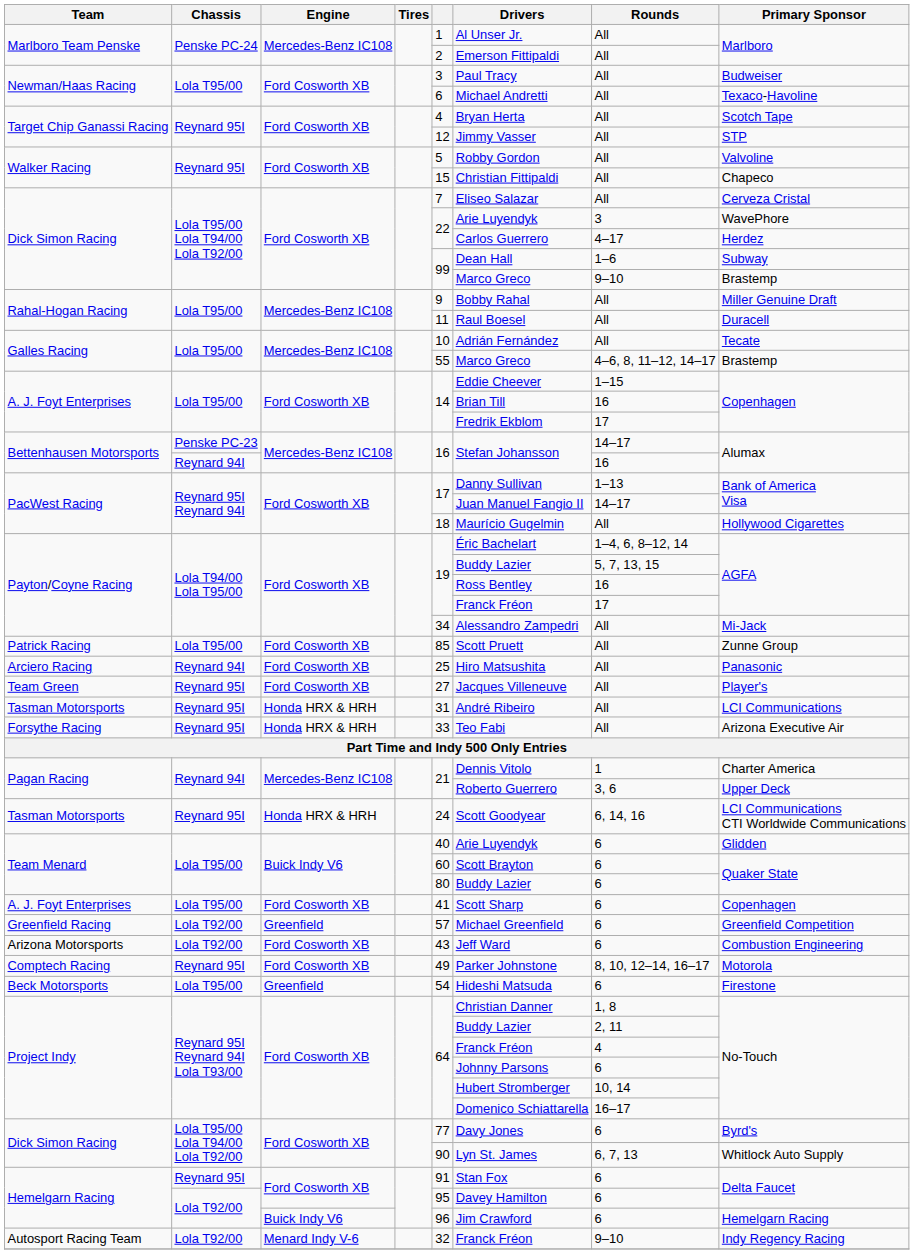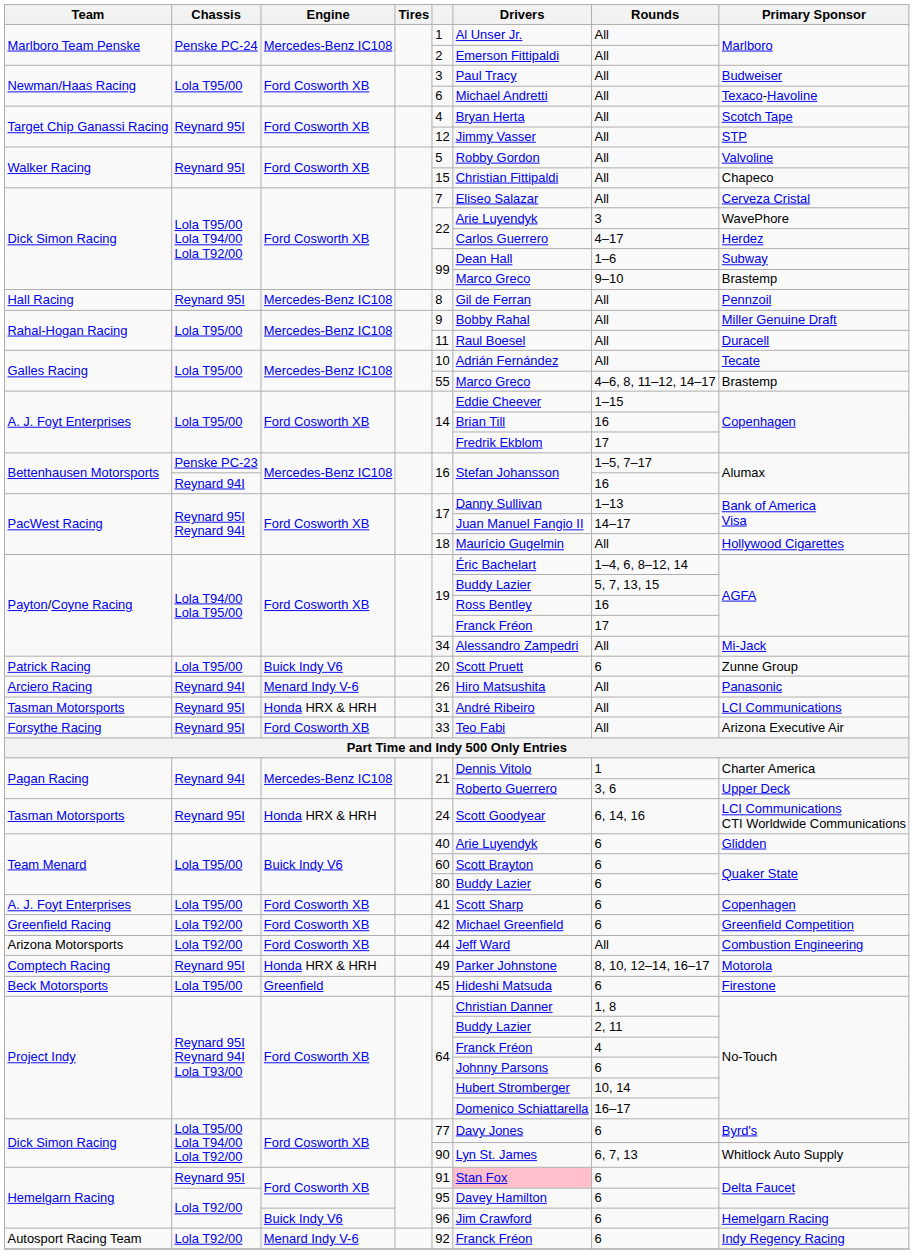 <table class="wikitable sortable" style="font-size:85%;">
 <tr>
 <th>Team</th>
 <th>Chassis</th>
 <th>Engine</th>
 <th>Tires</th>
 <th></th>
 <th>Drivers</th>
 <th>Rounds</th>
 <th>Primary Sponsor</th>
 </tr>
 <tr>
 <td rowspan="2"><a href='#'>Marlboro Team Penske</a></td>
 <td rowspan="2"><a href='#'>Penske PC-24</a></td>
 <td rowspan="2"><a href='#'>Mercedes-Benz IC108</a></td>
 <td rowspan="2"></td>
 <td>1</td>
 <td> <a href='#'>Al Unser Jr.</a></td>
 <td>All</td>
 <td rowspan="2"><a href='#'>Marlboro</a></td>
 </tr>
 <tr>
 <td>2</td>
 <td> <a href='#'>Emerson Fittipaldi</a></td>
 <td>All</td>
 </tr>
 <tr>
 <td rowspan="2"><a href='#'>Newman/Haas Racing</a></td>
 <td rowspan="2"><a href='#'>Lola T95/00</a></td>
 <td rowspan="2"><a href='#'>Ford Cosworth XB</a></td>
 <td rowspan="2"></td>
 <td>3</td>
 <td> <a href='#'>Paul Tracy</a></td>
 <td>All</td>
 <td><a href='#'>Budweiser</a></td>
 </tr>
 <tr>
 <td>6</td>
 <td> <a href='#'>Michael Andretti</a></td>
 <td>All</td>
 <td><a href='#'>Texaco</a>-<a href='#'>Havoline</a></td>
 </tr>
 <tr>
 <td rowspan="2"><a href='#'>Target Chip Ganassi Racing</a></td>
 <td rowspan="2"><a href='#'>Reynard 95I</a></td>
 <td rowspan="2"><a href='#'>Ford Cosworth XB</a></td>
 <td rowspan="2"></td>
 <td>4</td>
 <td> <a href='#'>Bryan Herta</a></td>
 <td>All</td>
 <td><a href='#'>Scotch Tape</a></td>
 </tr>
 <tr>
 <td>12</td>
 <td> <a href='#'>Jimmy Vasser</a></td>
 <td>All</td>
 <td><a href='#'>STP</a></td>
 </tr>
 <tr>
 <td rowspan="2"><a href='#'>Walker Racing</a></td>
 <td rowspan="2"><a href='#'>Reynard 95I</a></td>
 <td rowspan="2"><a href='#'>Ford Cosworth XB</a></td>
 <td rowspan="2"></td>
 <td>5</td>
 <td> <a href='#'>Robby Gordon</a></td>
 <td>All</td>
 <td><a href='#'>Valvoline</a></td>
 </tr>
 <tr>
 <td>15</td>
 <td> <a href='#'>Christian Fittipaldi</a></td>
 <td>All</td>
 <td>Chapeco</td>
 </tr>
 <tr>
 <td rowspan="5"><a href='#'>Dick Simon Racing</a></td>
 <td rowspan="5"><a href='#'>Lola T95/00</a><br> <a href='#'>Lola T94/00</a><br> <a href='#'>Lola T92/00</a></td>
 <td rowspan="5"><a href='#'>Ford Cosworth XB</a></td>
 <td rowspan="5"></td>
 <td>7</td>
 <td> <a href='#'>Eliseo Salazar</a></td>
 <td>All</td>
 <td><a href='#'>Cerveza Cristal</a></td>
 </tr>
 <tr>
 <td rowspan="2">22</td>
 <td> <a href='#'>Arie Luyendyk</a></td>
 <td>3</td>
 <td>WavePhore</td>
 </tr>
 <tr>
 <td> <a href='#'>Carlos Guerrero</a></td>
 <td>4–17</td>
 <td><a href='#'>Herdez</a></td>
 </tr>
 <tr>
 <td rowspan="2">99</td>
 <td> <a href='#'>Dean Hall</a></td>
 <td>1–6</td>
 <td><a href='#'>Subway</a></td>
 </tr>
 <tr>
 <td> <a href='#'>Marco Greco</a></td>
 <td>9–10</td>
 <td>Brastemp</td>
 </tr>
 <tr>
+<td><a href='#'>Hall Racing</a></td>
+<td><a href='#'>Reynard 95I</a></td>
+<td><a href='#'>Mercedes-Benz IC108</a></td>
+<td></td>
+<td>8</td>
+<td> <a href='#'>Gil de Ferran</a></td>
+<td>All</td>
+<td><a href='#'>Pennzoil</a></td>
+</tr>
+<tr>
 <td rowspan="2"><a href='#'>Rahal-Hogan Racing</a></td>
 <td rowspan="2"><a href='#'>Lola T95/00</a></td>
 <td rowspan="2"><a href='#'>Mercedes-Benz IC108</a></td>
 <td rowspan="2"></td>
 <td>9</td>
 <td> <a href='#'>Bobby Rahal</a></td>
 <td>All</td>
 <td><a href='#'>Miller Genuine Draft</a></td>
 </tr>
 <tr>
 <td>11</td>
 <td> <a href='#'>Raul Boesel</a></td>
 <td>All</td>
 <td><a href='#'>Duracell</a></td>
 </tr>
 <tr>
 <td rowspan="2"><a href='#'>Galles Racing</a></td>
 <td rowspan="2"><a href='#'>Lola T95/00</a></td>
 <td rowspan="2"><a href='#'>Mercedes-Benz IC108</a></td>
 <td rowspan="2"></td>
 <td>10</td>
 <td> <a href='#'>Adrián Fernández</a></td>
 <td>All</td>
 <td><a href='#'>Tecate</a></td>
 </tr>
 <tr>
 <td>55</td>
 <td> <a href='#'>Marco Greco</a></td>
 <td>4–6, 8, 11–12, 14–17</td>
 <td>Brastemp</td>
 </tr>
 <tr>
 <td rowspan="3"><a href='#'>A. J. Foyt Enterprises</a></td>
 <td rowspan="3"><a href='#'>Lola T95/00</a></td>
 <td rowspan="3"><a href='#'>Ford Cosworth XB</a></td>
 <td rowspan="3"></td>
 <td rowspan=3>14</td>
 <td> <a href='#'>Eddie Cheever</a></td>
 <td>1–15</td>
 <td rowspan=3><a href='#'>Copenhagen</a></td>
 </tr>
 <tr>
 <td> <a href='#'>Brian Till</a></td>
 <td>16</td>
 </tr>
 <tr>
 <td> <a href='#'>Fredrik Ekblom</a></td>
 <td>17</td>
 </tr>
 <tr>
 <td rowspan=2><a href='#'>Bettenhausen Motorsports</a></td>
 <td><a href='#'>Penske PC-23</a></td>
 <td rowspan=2><a href='#'>Mercedes-Benz IC108</a></td>
 <td rowspan=2></td>
 <td rowspan=2>16</td>
 <td rowspan=2> <a href='#'>Stefan Johansson</a></td>
-<td>14–17</td>
+<td>1–5, 7–17</td>
 <td rowspan=2>Alumax</td>
 </tr>
 <tr>
 <td><a href='#'>Reynard 94I</a></td>
 <td>16</td>
 </tr>
 <tr>
 <td rowspan="3"><a href='#'>PacWest Racing</a></td>
 <td rowspan="3"><a href='#'>Reynard 95I</a><br><a href='#'>Reynard 94I</a></td>
 <td rowspan="3"><a href='#'>Ford Cosworth XB</a></td>
 <td rowspan="3"></td>
 <td rowspan=2>17</td>
 <td> <a href='#'>Danny Sullivan</a></td>
 <td>1–13</td>
 <td rowspan=2><a href='#'>Bank of America</a> <small></small><br><a href='#'>Visa</a> <small></small></td>
 </tr>
 <tr>
 <td> <a href='#'>Juan Manuel Fangio II</a></td>
 <td>14–17</td>
 </tr>
 <tr>
 <td>18</td>
 <td> <a href='#'>Maurício Gugelmin</a></td>
 <td>All</td>
 <td><a href='#'>Hollywood Cigarettes</a></td>
 </tr>
 <tr>
 <td rowspan="5"><a href='#'>Payton</a>/<a href='#'>Coyne Racing</a></td>
 <td rowspan="5"><a href='#'>Lola T94/00</a><br><a href='#'>Lola T95/00</a></td>
 <td rowspan="5"><a href='#'>Ford Cosworth XB</a></td>
 <td rowspan="5"></td>
 <td rowspan=4>19</td>
 <td> <a href='#'>Éric Bachelart</a></td>
 <td>1–4, 6, 8–12, 14</td>
 <td rowspan=4><a href='#'>AGFA</a></td>
 </tr>
 <tr>
 <td> <a href='#'>Buddy Lazier</a></td>
 <td>5, 7, 13, 15</td>
 </tr>
 <tr>
 <td> <a href='#'>Ross Bentley</a></td>
 <td>16</td>
 </tr>
 <tr>
 <td> <a href='#'>Franck Fréon</a></td>
 <td>17</td>
 </tr>
 <tr>
 <td>34</td>
 <td> <a href='#'>Alessandro Zampedri</a></td>
 <td>All</td>
 <td><a href='#'>Mi-Jack</a></td>
 </tr>
 <tr>
 <td><a href='#'>Patrick Racing</a></td>
 <td><a href='#'>Lola T95/00</a></td>
-<td><a href='#'>Ford Cosworth XB</a></td>
+<td><a href='#'>Buick Indy V6</a></td>
 <td></td>
-<td>85</td>
+<td>20</td>
 <td> <a href='#'>Scott Pruett</a></td>
-<td>All</td>
+<td>6</td>
 <td>Zunne Group</td>
 </tr>
 <tr>
 <td><a href='#'>Arciero Racing</a></td>
 <td><a href='#'>Reynard 94I</a></td>
-<td><a href='#'>Ford Cosworth XB</a></td>
+<td><a href='#'>Menard Indy V-6</a></td>
 <td></td>
-<td>25</td>
+<td>26</td>
 <td> <a href='#'>Hiro Matsushita</a></td>
 <td>All</td>
 <td><a href='#'>Panasonic</a></td>
-</tr>
-<tr>
-<td><a href='#'>Team Green</a></td>
-<td><a href='#'>Reynard 95I</a></td>
-<td><a href='#'>Ford Cosworth XB</a></td>
-<td></td>
-<td>27</td>
-<td> <a href='#'>Jacques Villeneuve</a></td>
-<td>All</td>
-<td><a href='#'>Player's</a></td>
 </tr>
 <tr>
 <td><a href='#'>Tasman Motorsports</a></td>
 <td><a href='#'>Reynard 95I</a></td>
 <td><a href='#'>Honda</a> HRX & HRH</td>
 <td></td>
 <td>31</td>
 <td> <a href='#'>André Ribeiro</a></td>
 <td>All</td>
 <td><a href='#'>LCI Communications</a></td>
 </tr>
 <tr>
 <td><a href='#'>Forsythe Racing</a></td>
 <td><a href='#'>Reynard 95I</a></td>
-<td><a href='#'>Honda</a> HRX & HRH</td>
+<td><a href='#'>Ford Cosworth XB</a></td>
 <td></td>
 <td>33</td>
 <td> <a href='#'>Teo Fabi</a></td>
 <td>All</td>
 <td>Arizona Executive Air</td>
 </tr>
 <tr>
 <th colspan=8>Part Time and Indy 500 Only Entries</th>
 </tr>
 <tr>
 <td rowspan=2><a href='#'>Pagan Racing</a></td>
 <td rowspan=2><a href='#'>Reynard 94I</a></td>
 <td rowspan=2><a href='#'>Mercedes-Benz IC108</a></td>
 <td rowspan=2></td>
 <td rowspan=2>21</td>
 <td> <a href='#'>Dennis Vitolo</a></td>
 <td>1</td>
 <td>Charter America</td>
 </tr>
 <tr>
 <td> <a href='#'>Roberto Guerrero</a></td>
 <td>3, 6</td>
 <td><a href='#'>Upper Deck</a></td>
 </tr>
 <tr>
 <td><a href='#'>Tasman Motorsports</a></td>
 <td><a href='#'>Reynard 95I</a></td>
 <td><a href='#'>Honda</a> HRX & HRH</td>
 <td></td>
 <td>24</td>
 <td> <a href='#'>Scott Goodyear</a></td>
 <td>6, 14, 16</td>
 <td><a href='#'>LCI Communications</a> <small></small><br>CTI Worldwide Communications <small></small></td>
 </tr>
 <tr>
 <td rowspan="3"><a href='#'>Team Menard</a></td>
 <td rowspan="3"><a href='#'>Lola T95/00</a></td>
 <td rowspan="3"><a href='#'>Buick Indy V6</a></td>
 <td rowspan="3"></td>
 <td>40</td>
 <td> <a href='#'>Arie Luyendyk</a></td>
 <td>6</td>
 <td><a href='#'>Glidden</a></td>
 </tr>
 <tr>
 <td>60</td>
 <td> <a href='#'>Scott Brayton</a></td>
 <td>6</td>
 <td rowspan="2"><a href='#'>Quaker State</a></td>
 </tr>
 <tr>
 <td>80</td>
 <td> <a href='#'>Buddy Lazier</a></td>
 <td>6</td>
 </tr>
 <tr>
 <td><a href='#'>A. J. Foyt Enterprises</a></td>
 <td><a href='#'>Lola T95/00</a></td>
 <td><a href='#'>Ford Cosworth XB</a></td>
 <td></td>
 <td>41</td>
 <td> <a href='#'>Scott Sharp</a></td>
 <td>6</td>
 <td><a href='#'>Copenhagen</a></td>
 </tr>
 <tr>
 <td><a href='#'>Greenfield Racing</a></td>
 <td><a href='#'>Lola T92/00</a></td>
-<td><a href='#'>Greenfield</a></td>
+<td><a href='#'>Ford Cosworth XB</a></td>
 <td></td>
-<td>57</td>
+<td>42</td>
 <td> <a href='#'>Michael Greenfield</a></td>
 <td>6</td>
 <td><a href='#'>Greenfield Competition</a></td>
 </tr>
 <tr>
 <td>Arizona Motorsports</td>
 <td><a href='#'>Lola T92/00</a></td>
 <td><a href='#'>Ford Cosworth XB</a></td>
 <td></td>
-<td>43</td>
+<td>44</td>
 <td> <a href='#'>Jeff Ward</a></td>
-<td>6</td>
+<td>All</td>
 <td><a href='#'>Combustion Engineering</a></td>
 </tr>
 <tr>
 <td><a href='#'>Comptech Racing</a></td>
 <td><a href='#'>Reynard 95I</a></td>
-<td><a href='#'>Ford Cosworth XB</a></td>
+<td><a href='#'>Honda</a> HRX & HRH</td>
 <td></td>
 <td>49</td>
 <td> <a href='#'>Parker Johnstone</a></td>
 <td>8, 10, 12–14, 16–17</td>
 <td><a href='#'>Motorola</a></td>
 </tr>
 <tr>
 <td><a href='#'>Beck Motorsports</a></td>
 <td><a href='#'>Lola T95/00</a></td>
 <td><a href='#'>Greenfield</a></td>
 <td></td>
-<td>54</td>
+<td>45</td>
 <td> <a href='#'>Hideshi Matsuda</a></td>
 <td>6</td>
 <td><a href='#'>Firestone</a></td>
 </tr>
 <tr>
 <td rowspan=6><a href='#'>Project Indy</a></td>
 <td rowspan=6><a href='#'>Reynard 95I</a><br><a href='#'>Reynard 94I</a><br><a href='#'>Lola T93/00</a></td>
 <td rowspan=6><a href='#'>Ford Cosworth XB</a></td>
 <td rowspan=6></td>
 <td rowspan=6>64</td>
 <td> <a href='#'>Christian Danner</a></td>
 <td>1, 8</td>
 <td rowspan=6>No-Touch</td>
 </tr>
 <tr>
 <td> <a href='#'>Buddy Lazier</a></td>
 <td>2, 11</td>
 </tr>
 <tr>
 <td> <a href='#'>Franck Fréon</a></td>
 <td>4</td>
 </tr>
 <tr>
 <td> <a href='#'>Johnny Parsons</a></td>
 <td>6</td>
 </tr>
 <tr>
 <td> <a href='#'>Hubert Stromberger</a></td>
 <td>10, 14</td>
 </tr>
 <tr>
 <td> <a href='#'>Domenico Schiattarella</a></td>
 <td>16–17</td>
 </tr>
 <tr>
 <td rowspan="2"><a href='#'>Dick Simon Racing</a></td>
 <td rowspan="2"><a href='#'>Lola T95/00</a><br><a href='#'>Lola T94/00</a><br><a href='#'>Lola T92/00</a></td>
 <td rowspan="2"><a href='#'>Ford Cosworth XB</a></td>
 <td rowspan="2"></td>
 <td>77</td>
 <td> <a href='#'>Davy Jones</a></td>
 <td>6</td>
 <td><a href='#'>Byrd's</a></td>
 </tr>
 <tr>
 <td>90</td>
 <td> <a href='#'>Lyn St. James</a></td>
 <td>6, 7, 13</td>
 <td>Whitlock Auto Supply</td>
 </tr>
 <tr>
 <td rowspan="3"><a href='#'>Hemelgarn Racing</a></td>
 <td><a href='#'>Reynard 95I</a></td>
 <td rowspan="2"><a href='#'>Ford Cosworth XB</a></td>
 <td rowspan="3"></td>
 <td>91</td>
-<td> <a href='#'>Stan Fox</a></td>
+<td style="background: pink;"> <a href='#'>Stan Fox</a></td>
 <td>6</td>
 <td rowspan="2"><a href='#'>Delta Faucet</a></td>
 </tr>
 <tr>
 <td rowspan="2"><a href='#'>Lola T92/00</a></td>
 <td>95</td>
 <td> <a href='#'>Davey Hamilton</a></td>
 <td>6</td>
 </tr>
 <tr>
 <td><a href='#'>Buick Indy V6</a></td>
 <td>96</td>
 <td> <a href='#'>Jim Crawford</a></td>
 <td>6</td>
 <td><a href='#'>Hemelgarn Racing</a></td>
 </tr>
 <tr>
 <td>Autosport Racing Team</td>
 <td><a href='#'>Lola T92/00</a></td>
 <td><a href='#'>Menard Indy V-6</a></td>
 <td></td>
-<td>32</td>
+<td>92</td>
 <td> <a href='#'>Franck Fréon</a></td>
-<td>9–10</td>
+<td>6</td>
 <td><a href='#'>Indy Regency Racing</a></td>
 </tr>
 <tr>
 </tr>
 </table>
